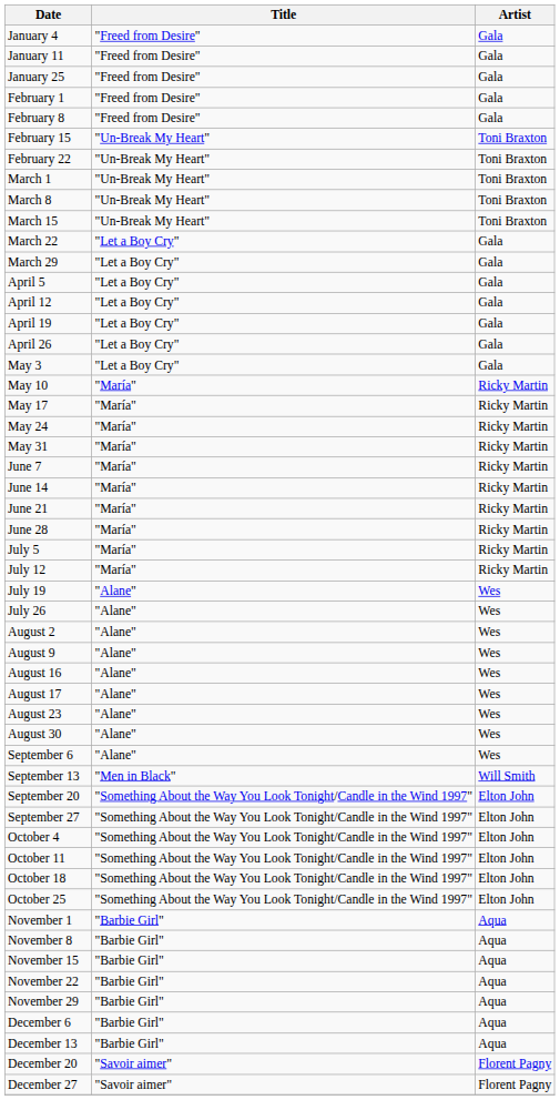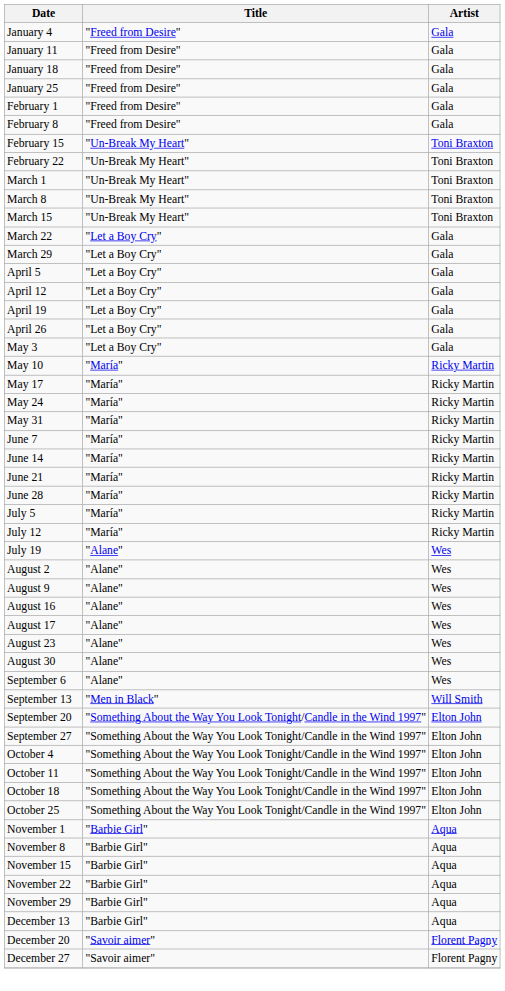 <table class="wikitable">
 <tr>
 <th width="100px">Date</th>
 <th>Title</th>
 <th>Artist</th>
 </tr>
 <tr>
 <td>January 4</td>
 <td>"<a href='#'>Freed from Desire</a>"</td>
 <td><a href='#'>Gala</a></td>
 </tr>
 <tr>
 <td>January 11</td>
+<td>"Freed from Desire"</td>
+<td>Gala</td>
+</tr>
+<tr>
+<td>January 18</td>
 <td>"Freed from Desire"</td>
 <td>Gala</td>
 </tr>
 <tr>
 <td>January 25</td>
 <td>"Freed from Desire"</td>
 <td>Gala</td>
 </tr>
 <tr>
 <td>February 1</td>
 <td>"Freed from Desire"</td>
 <td>Gala</td>
 </tr>
 <tr>
 <td>February 8</td>
 <td>"Freed from Desire"</td>
 <td>Gala</td>
 </tr>
 <tr>
 <td>February 15</td>
 <td>"<a href='#'>Un-Break My Heart</a>"</td>
 <td><a href='#'>Toni Braxton</a></td>
 </tr>
 <tr>
 <td>February 22</td>
 <td>"Un-Break My Heart"</td>
 <td>Toni Braxton</td>
 </tr>
 <tr>
 <td>March 1</td>
 <td>"Un-Break My Heart"</td>
 <td>Toni Braxton</td>
 </tr>
 <tr>
 <td>March 8</td>
 <td>"Un-Break My Heart"</td>
 <td>Toni Braxton</td>
 </tr>
 <tr>
 <td>March 15</td>
 <td>"Un-Break My Heart"</td>
 <td>Toni Braxton</td>
 </tr>
 <tr>
 <td>March 22</td>
 <td>"<a href='#'>Let a Boy Cry</a>"</td>
 <td>Gala</td>
 </tr>
 <tr>
 <td>March 29</td>
 <td>"Let a Boy Cry"</td>
 <td>Gala</td>
 </tr>
 <tr>
 <td>April 5</td>
 <td>"Let a Boy Cry"</td>
 <td>Gala</td>
 </tr>
 <tr>
 <td>April 12</td>
 <td>"Let a Boy Cry"</td>
 <td>Gala</td>
 </tr>
 <tr>
 <td>April 19</td>
 <td>"Let a Boy Cry"</td>
 <td>Gala</td>
 </tr>
 <tr>
 <td>April 26</td>
 <td>"Let a Boy Cry"</td>
 <td>Gala</td>
 </tr>
 <tr>
 <td>May 3</td>
 <td>"Let a Boy Cry"</td>
 <td>Gala</td>
 </tr>
 <tr>
 <td>May 10</td>
 <td>"<a href='#'>María</a>"</td>
 <td><a href='#'>Ricky Martin</a></td>
 </tr>
 <tr>
 <td>May 17</td>
 <td>"María"</td>
 <td>Ricky Martin</td>
 </tr>
 <tr>
 <td>May 24</td>
 <td>"María"</td>
 <td>Ricky Martin</td>
 </tr>
 <tr>
 <td>May 31</td>
 <td>"María"</td>
 <td>Ricky Martin</td>
 </tr>
 <tr>
 <td>June 7</td>
 <td>"María"</td>
 <td>Ricky Martin</td>
 </tr>
 <tr>
 <td>June 14</td>
 <td>"María"</td>
 <td>Ricky Martin</td>
 </tr>
 <tr>
 <td>June 21</td>
 <td>"María"</td>
 <td>Ricky Martin</td>
 </tr>
 <tr>
 <td>June 28</td>
 <td>"María"</td>
 <td>Ricky Martin</td>
 </tr>
 <tr>
 <td>July 5</td>
 <td>"María"</td>
 <td>Ricky Martin</td>
 </tr>
 <tr>
 <td>July 12</td>
 <td>"María"</td>
 <td>Ricky Martin</td>
 </tr>
 <tr>
 <td>July 19</td>
 <td>"<a href='#'>Alane</a>"</td>
 <td><a href='#'>Wes</a></td>
 </tr>
 <tr>
-<td>July 26</td>
-<td>"Alane"</td>
-<td>Wes</td>
-</tr>
-<tr>
 <td>August 2</td>
 <td>"Alane"</td>
 <td>Wes</td>
 </tr>
 <tr>
 <td>August 9</td>
 <td>"Alane"</td>
 <td>Wes</td>
 </tr>
 <tr>
 <td>August 16</td>
 <td>"Alane"</td>
 <td>Wes</td>
 </tr>
 <tr>
 <td>August 17</td>
 <td>"Alane"</td>
 <td>Wes</td>
 </tr>
 <tr>
 <td>August 23</td>
 <td>"Alane"</td>
 <td>Wes</td>
 </tr>
 <tr>
 <td>August 30</td>
 <td>"Alane"</td>
 <td>Wes</td>
 </tr>
 <tr>
 <td>September 6</td>
 <td>"Alane"</td>
 <td>Wes</td>
 </tr>
 <tr>
 <td>September 13</td>
 <td>"<a href='#'>Men in Black</a>"</td>
 <td><a href='#'>Will Smith</a></td>
 </tr>
 <tr>
 <td>September 20</td>
 <td>"<a href='#'>Something About the Way You Look Tonight</a>/<a href='#'>Candle in the Wind 1997</a>"</td>
 <td><a href='#'>Elton John</a></td>
 </tr>
 <tr>
 <td>September 27</td>
 <td>"Something About the Way You Look Tonight/Candle in the Wind 1997"</td>
 <td>Elton John</td>
 </tr>
 <tr>
 <td>October 4</td>
 <td>"Something About the Way You Look Tonight/Candle in the Wind 1997"</td>
 <td>Elton John</td>
 </tr>
 <tr>
 <td>October 11</td>
 <td>"Something About the Way You Look Tonight/Candle in the Wind 1997"</td>
 <td>Elton John</td>
 </tr>
 <tr>
 <td>October 18</td>
 <td>"Something About the Way You Look Tonight/Candle in the Wind 1997"</td>
 <td>Elton John</td>
 </tr>
 <tr>
 <td>October 25</td>
 <td>"Something About the Way You Look Tonight/Candle in the Wind 1997"</td>
 <td>Elton John</td>
 </tr>
 <tr>
 <td>November 1</td>
 <td>"<a href='#'>Barbie Girl</a>"</td>
 <td><a href='#'>Aqua</a></td>
 </tr>
 <tr>
 <td>November 8</td>
 <td>"Barbie Girl"</td>
 <td>Aqua</td>
 </tr>
 <tr>
 <td>November 15</td>
 <td>"Barbie Girl"</td>
 <td>Aqua</td>
 </tr>
 <tr>
 <td>November 22</td>
 <td>"Barbie Girl"</td>
 <td>Aqua</td>
 </tr>
 <tr>
 <td>November 29</td>
 <td>"Barbie Girl"</td>
 <td>Aqua</td>
 </tr>
 <tr>
-<td>December 6</td>
-<td>"Barbie Girl"</td>
-<td>Aqua</td>
-</tr>
-<tr>
 <td>December 13</td>
 <td>"Barbie Girl"</td>
 <td>Aqua</td>
 </tr>
 <tr>
 <td>December 20</td>
 <td>"<a href='#'>Savoir aimer</a>"</td>
 <td><a href='#'>Florent Pagny</a></td>
 </tr>
 <tr>
 <td>December 27</td>
 <td>"Savoir aimer"</td>
 <td>Florent Pagny</td>
 </tr>
 <tr>
 </tr>
 </table>
